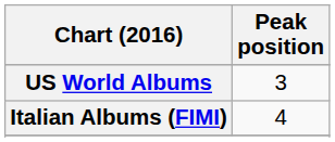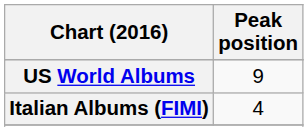 <table class="wikitable sortable plainrowheaders" style="text-align:center">
 <tr>
 <th scope="col">Chart (2016)</th>
 <th scope="col">Peak<br> position</th>
 </tr>
 <tr>
 </tr>
 <tr>
 </tr>
 <tr>
 </tr>
 <tr>
 </tr>
 <tr>
 </tr>
 <tr>
 </tr>
 <tr>
 </tr>
 <tr>
 </tr>
 <tr>
 </tr>
 <tr>
 <th scope="row">US <a href='#'>World Albums</a><br><small></small></th>
-<td style="text-align:center;">3</td>
+<td style="text-align:center;">9</td>
 </tr>
 <tr>
 <th scope="row">Italian Albums (<a href='#'>FIMI</a>)</th>
 <td>4</td>
 </tr>
 <tr>
 </tr>
 <tr>
 </tr>
 </table>
